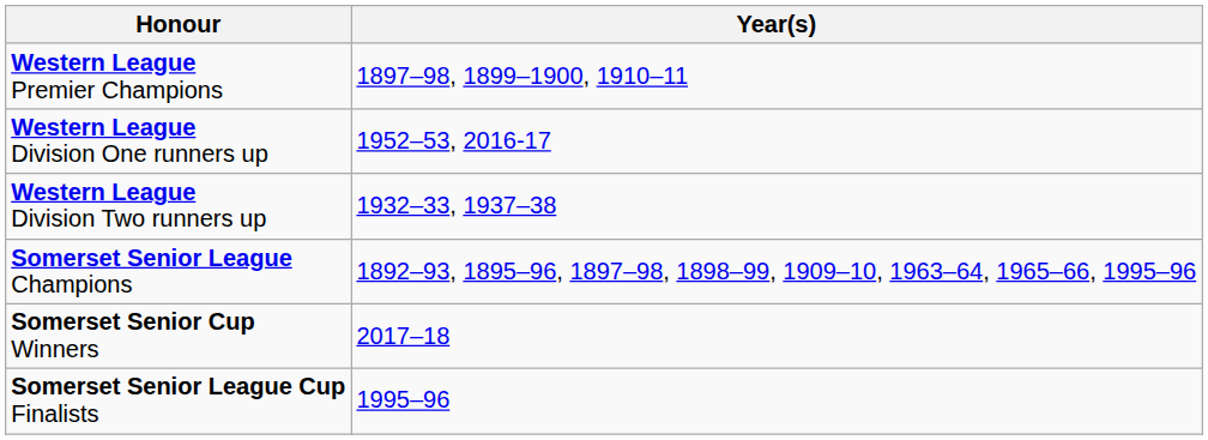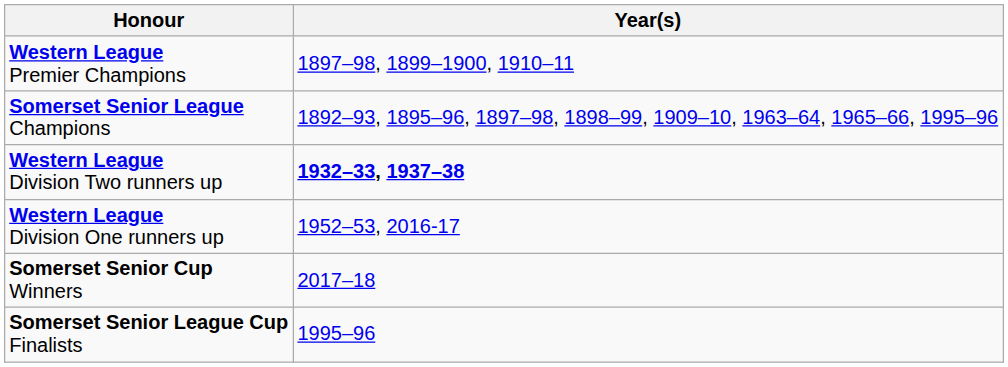 <table class="wikitable">
 <tr>
 <th>Honour</th>
 <th>Year(s)</th>
 </tr>
 <tr>
 <td><strong><a href='#'>Western League</a></strong><br>Premier Champions</td>
 <td><a href='#'>1897–98</a>, <a href='#'>1899–1900</a>, <a href='#'>1910–11</a></td>
 </tr>
 <tr>
-<td><strong><a href='#'>Western League</a></strong><br>Division One runners up</td>
-<td><a href='#'>1952–53</a>, <a href='#'>2016-17</a></td>
+<td><strong><a href='#'>Somerset Senior League</a></strong><br>Champions</td>
+<td><a href='#'>1892–93</a>, <a href='#'>1895–96</a>, <a href='#'>1897–98</a>, <a href='#'>1898–99</a>, <a href='#'>1909–10</a>, <a href='#'>1963–64</a>, <a href='#'>1965–66</a>, <a href='#'>1995–96</a></td>
 </tr>
 <tr>
 <td><strong><a href='#'>Western League</a></strong><br>Division Two runners up</td>
-<td><a href='#'>1932–33</a>, <a href='#'>1937–38</a></td>
+<td><strong><a href='#'>1932–33</a>, <a href='#'>1937–38</a></strong></td>
 </tr>
 <tr>
-<td><strong><a href='#'>Somerset Senior League</a></strong><br>Champions</td>
-<td><a href='#'>1892–93</a>, <a href='#'>1895–96</a>, <a href='#'>1897–98</a>, <a href='#'>1898–99</a>, <a href='#'>1909–10</a>, <a href='#'>1963–64</a>, <a href='#'>1965–66</a>, <a href='#'>1995–96</a></td>
+<td><strong><a href='#'>Western League</a></strong><br>Division One runners up</td>
+<td><a href='#'>1952–53</a>, <a href='#'>2016-17</a></td>
 </tr>
 <tr>
 <td><strong>Somerset Senior Cup</strong><br>Winners</td>
 <td><a href='#'>2017–18</a></td>
 </tr>
 <tr>
 <td><strong>Somerset Senior League Cup</strong><br>Finalists</td>
 <td><a href='#'>1995–96</a></td>
 </tr>
 </table>
